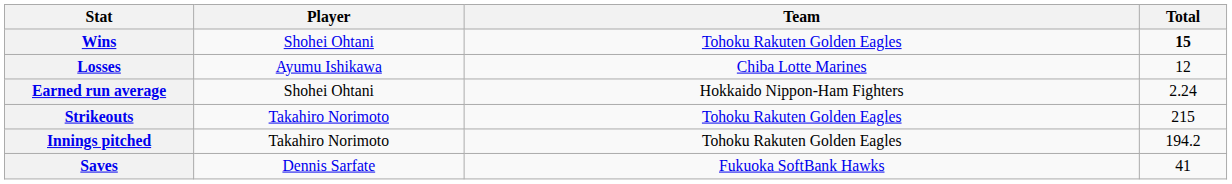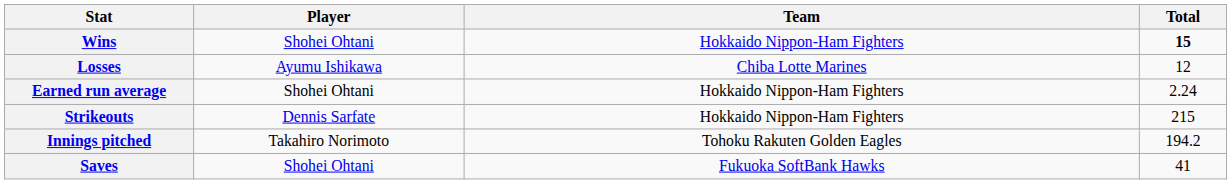 <table class="wikitable" style="text-align:center;">
 <tr>
 <th scope="col" style="width:7%;">Stat</th>
 <th scope="col" style="width:10%;">Player</th>
 <th scope="col" style="width:25%;">Team</th>
 <th scope="col" style="width:3%;">Total</th>
 </tr>
 <tr>
 <th scope="row" style="text-align:center;"><a href='#'>Wins</a></th>
 <td><a href='#'>Shohei Ohtani</a></td>
-<td><a href='#'>Tohoku Rakuten Golden Eagles</a></td>
+<td><a href='#'>Hokkaido Nippon-Ham Fighters</a></td>
 <td><strong>15</strong></td>
 </tr>
 <tr>
 <th scope="row" style="text-align:center;"><a href='#'>Losses</a></th>
 <td><a href='#'>Ayumu Ishikawa</a></td>
 <td><a href='#'>Chiba Lotte Marines</a></td>
 <td>12</td>
 </tr>
 <tr>
 <th scope="row" style="text-align:center;"><a href='#'>Earned run average</a></th>
 <td>Shohei Ohtani</td>
 <td>Hokkaido Nippon-Ham Fighters</td>
 <td>2.24</td>
 </tr>
 <tr>
 <th scope="row" style="text-align:center;"><a href='#'>Strikeouts</a></th>
-<td><a href='#'>Takahiro Norimoto</a></td>
-<td><a href='#'>Tohoku Rakuten Golden Eagles</a></td>
+<td><a href='#'>Dennis Sarfate</a></td>
+<td>Hokkaido Nippon-Ham Fighters</td>
 <td>215</td>
 </tr>
 <tr>
 <th scope="row" style="text-align:center;"><a href='#'>Innings pitched</a></th>
 <td>Takahiro Norimoto</td>
 <td>Tohoku Rakuten Golden Eagles</td>
 <td>194.2</td>
 </tr>
 <tr>
 <th scope="row" style="text-align:center;"><a href='#'>Saves</a></th>
-<td><a href='#'>Dennis Sarfate</a></td>
+<td><a href='#'>Shohei Ohtani</a></td>
 <td><a href='#'>Fukuoka SoftBank Hawks</a></td>
 <td>41</td>
 </tr>
 </table>
